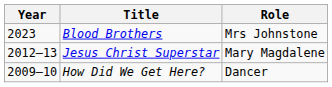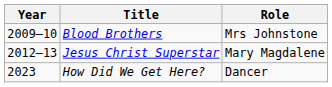 <table class="wikitable sortable">
 <tr>
 <th>Year</th>
 <th>Title</th>
 <th>Role</th>
 </tr>
 <tr>
-<td>2023</td>
+<td>2009–10</td>
 <td><em><a href='#'>Blood Brothers</a></em></td>
 <td>Mrs Johnstone</td>
 </tr>
 <tr>
 <td>2012–13</td>
 <td><em><a href='#'>Jesus Christ Superstar</a></em></td>
 <td>Mary Magdalene</td>
 </tr>
 <tr>
-<td>2009–10</td>
+<td>2023</td>
 <td><em>How Did We Get Here? </em></td>
 <td>Dancer</td>
 </tr>
 </table>
